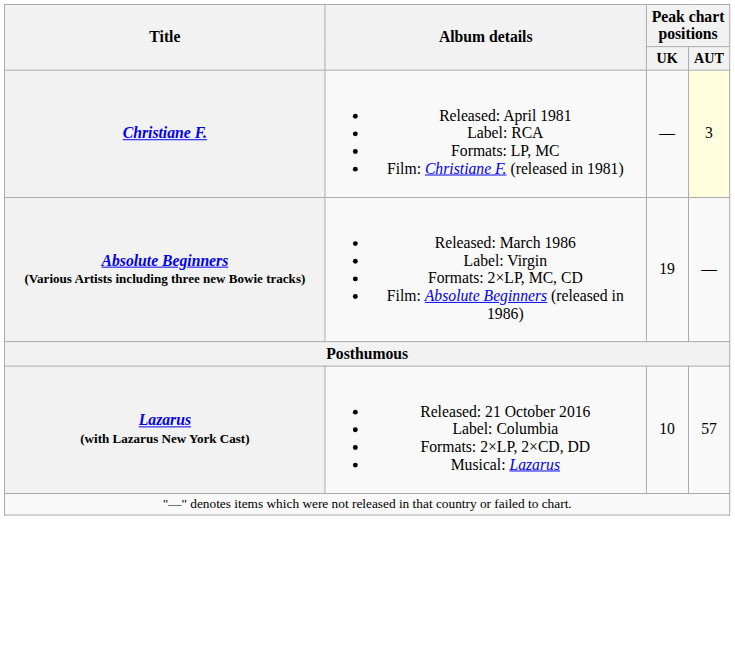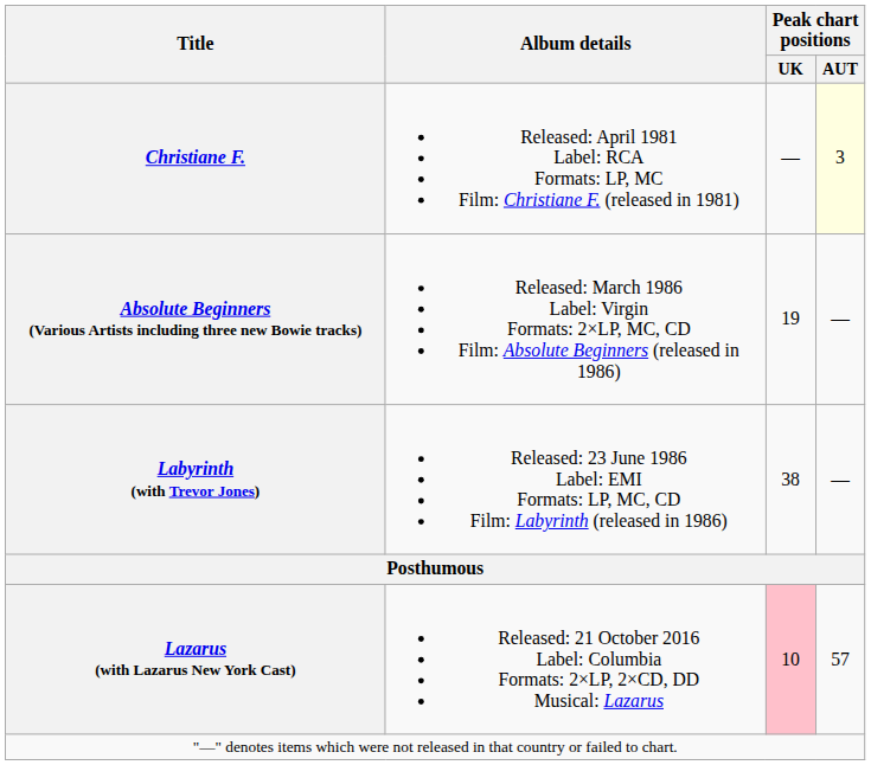 <table class="wikitable plainrowheaders" style="text-align:center;">
 <tr>
 <th scope="col" rowspan="2" style="width:20em;">Title</th>
 <th scope="col" rowspan="2" style="width:20em;">Album details</th>
 <th scope="col" colspan="2">Peak chart positions</th>
 </tr>
 <tr>
 <th scope="col" style="width:2.5em;font-size:90%;">UK<br></th>
 <th scope="col" style="width:2.5em;font-size:90%;">AUT<br></th>
 </tr>
 <tr>
 <th scope="row"><em><a href='#'>Christiane F.</a></em></th>
 <td><br><ul><li>Released: April 1981</li><li>Label: RCA</li><li>Formats: LP, MC</li><li>Film: <em><a href='#'>Christiane F.</a></em> (released in 1981)</li></ul></td>
 <td>—</td>
 <td style="background: lightyellow;">3</td>
 </tr>
 <tr>
 <th scope="row"><em><a href='#'>Absolute Beginners</a></em><br><small>(Various Artists including three new Bowie tracks)</small></th>
 <td><br><ul><li>Released: March 1986</li><li>Label: Virgin</li><li>Formats: 2×LP, MC, CD</li><li>Film: <em><a href='#'>Absolute Beginners</a></em> (released in 1986)</li></ul></td>
 <td>19</td>
 <td>—</td>
 </tr>
 <tr>
+<th scope="row"><em><a href='#'>Labyrinth</a></em><br><small>(with <a href='#'>Trevor Jones</a>)</small></th>
+<td><br><ul><li>Released: 23 June 1986</li><li>Label: EMI</li><li>Formats: LP, MC, CD</li><li>Film: <em><a href='#'>Labyrinth</a></em> (released in 1986)</li></ul></td>
+<td>38<br></td>
+<td>—</td>
+</tr>
+<tr>
 <th colspan="4">Posthumous</th>
 </tr>
 <tr>
 <th scope="row"><em><a href='#'>Lazarus</a></em><br><small>(with Lazarus New York Cast)</small></th>
 <td><br><ul><li>Released: 21 October 2016</li><li>Label: Columbia</li><li>Formats: 2×LP, 2×CD, DD</li><li>Musical: <em><a href='#'>Lazarus</a></em></li></ul></td>
-<td>10</td>
+<td style="background: pink;">10</td>
 <td>57</td>
 </tr>
 <tr>
 <td colspan="4" style="text-align:center; font-size:85%;">"—" denotes items which were not released in that country or failed to chart.</td>
 </tr>
 </table>
